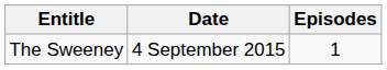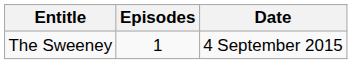 <table class="wikitable" style="text-align:center;">
 <tr>
 <th>Entitle</th>
+<th>Episodes</th>
 <th>Date</th>
-<th>Episodes</th>
 </tr>
 <tr>
 <td>The Sweeney</td>
+<td>1</td>
 <td>4 September 2015</td>
-<td>1</td>
 </tr>
 </table>
